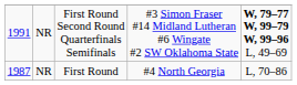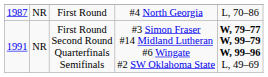 <table class="wikitable" style="text-align:center">
 <tr>
+</tr>
+<tr style="text-align:center;">
+<td><a href='#'>1987</a></td>
+<td>NR</td>
+<td>First Round</td>
+<td>#4 <a href='#'>North Georgia</a></td>
+<td>L, 70–86</td>
 </tr>
 <tr style="text-align:center;">
 <td><a href='#'>1991</a></td>
 <td>NR</td>
 <td>First Round<br>Second Round<br>Quarterfinals<br>Semifinals</td>
 <td>#3 <a href='#'>Simon Fraser</a><br>#14 <a href='#'>Midland Lutheran</a><br>#6 <a href='#'>Wingate</a><br>#2 <a href='#'>SW Oklahoma State</a></td>
 <td><strong>W, 79–77</strong><br><strong>W, 99–79</strong><br><strong>W, 99–96</strong><br>L, 49–69</td>
 </tr>
-<tr style="text-align:center;">
-<td><a href='#'>1987</a></td>
-<td>NR</td>
-<td>First Round</td>
-<td>#4 <a href='#'>North Georgia</a></td>
-<td>L, 70–86</td>
-</tr>
 </table>
